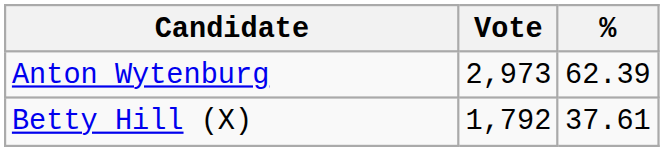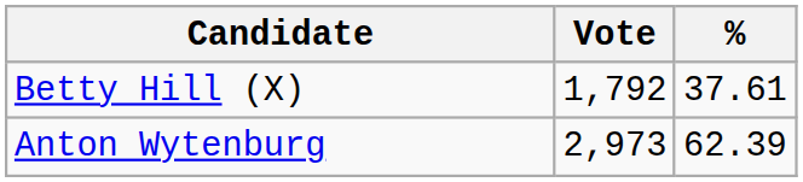 <table class="wikitable">
 <tr>
 <th bgcolor="#DDDDFF" width="200px">Candidate</th>
 <th bgcolor="#DDDDFF">Vote</th>
 <th bgcolor="#DDDDFF">%</th>
 </tr>
 <tr>
+<td><a href='#'>Betty Hill</a> (X)</td>
+<td>1,792</td>
+<td>37.61</td>
+</tr>
+<tr>
 <td><a href='#'>Anton Wytenburg</a></td>
 <td>2,973</td>
 <td>62.39</td>
 </tr>
-<tr>
-<td><a href='#'>Betty Hill</a> (X)</td>
-<td>1,792</td>
-<td>37.61</td>
-</tr>
 </table>
